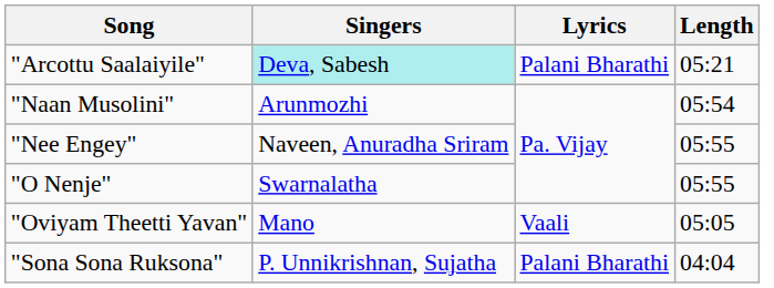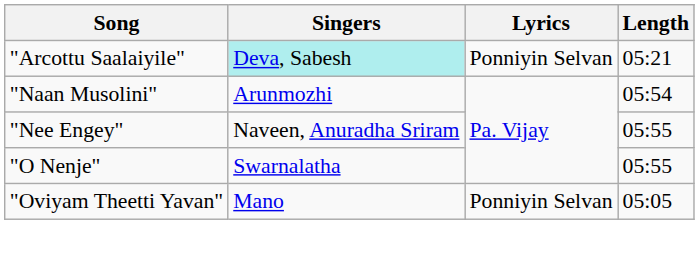 <table class="wikitable" style="font-size: 95%;">
 <tr>
 <th>Song</th>
 <th>Singers</th>
 <th>Lyrics</th>
 <th>Length</th>
 </tr>
 <tr>
 <td>"Arcottu Saalaiyile"</td>
 <td style="background: paleturquoise;"><a href='#'>Deva</a>, Sabesh</td>
-<td><a href='#'>Palani Bharathi</a></td>
+<td>Ponniyin Selvan</td>
 <td>05:21</td>
 </tr>
 <tr>
 <td>"Naan Musolini"</td>
 <td><a href='#'>Arunmozhi</a></td>
 <td rowspan=3><a href='#'>Pa. Vijay</a></td>
 <td>05:54</td>
 </tr>
 <tr>
 <td>"Nee Engey"</td>
 <td>Naveen, <a href='#'>Anuradha Sriram</a></td>
 <td>05:55</td>
 </tr>
 <tr>
 <td>"O Nenje"</td>
 <td><a href='#'>Swarnalatha</a></td>
 <td>05:55</td>
 </tr>
 <tr>
 <td>"Oviyam Theetti Yavan"</td>
 <td><a href='#'>Mano</a></td>
-<td><a href='#'>Vaali</a></td>
+<td>Ponniyin Selvan</td>
 <td>05:05</td>
 </tr>
-<tr>
-<td>"Sona Sona Ruksona"</td>
-<td><a href='#'>P. Unnikrishnan</a>, <a href='#'>Sujatha</a></td>
-<td><a href='#'>Palani Bharathi</a></td>
-<td>04:04</td>
-</tr>
 </table>
